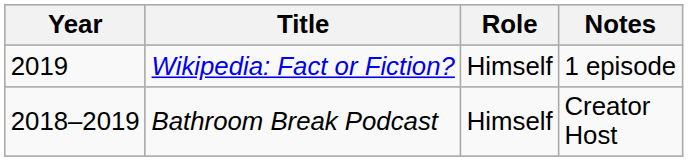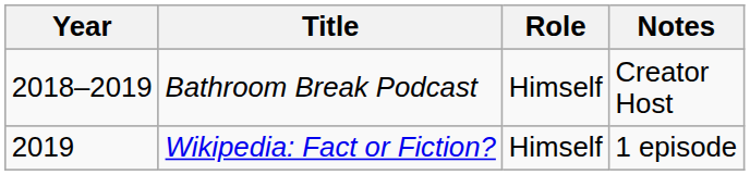 <table class="wikitable sortable">
 <tr>
 <th>Year</th>
 <th>Title</th>
 <th>Role</th>
 <th class="unsortable">Notes</th>
 </tr>
 <tr>
+<td>2018–2019</td>
+<td><em>Bathroom Break Podcast</em></td>
+<td>Himself</td>
+<td>Creator<br>Host</td>
+</tr>
+<tr>
 <td>2019</td>
 <td><em><a href='#'>Wikipedia: Fact or Fiction?</a></em></td>
 <td>Himself</td>
 <td>1 episode</td>
 </tr>
-<tr>
-<td>2018–2019</td>
-<td><em>Bathroom Break Podcast</em></td>
-<td>Himself</td>
-<td>Creator<br>Host</td>
-</tr>
 </table>
